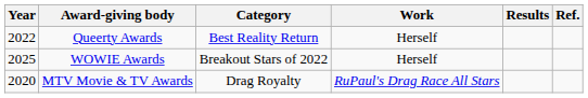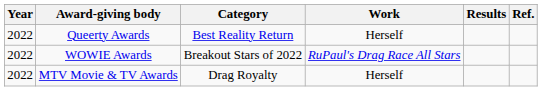 <table class="wikitable sortable" >
 <tr>
 <th>Year</th>
 <th>Award-giving body</th>
 <th>Category</th>
 <th>Work</th>
 <th>Results</th>
 <th>Ref.</th>
 </tr>
 <tr>
 <td style="text-align:center">2022</td>
 <td style="text-align:center"><a href='#'>Queerty Awards</a></td>
 <td style="text-align:center"><a href='#'>Best Reality Return</a></td>
 <td style="text-align:center">Herself</td>
 <td></td>
 <td style="text-align:center"></td>
 </tr>
 <tr>
-<td style="text-align:center">2025</td>
+<td style="text-align:center">2022</td>
 <td style="text-align:center"><a href='#'>WOWIE Awards</a></td>
 <td style="text-align:center">Breakout Stars of 2022</td>
+<td style="text-align:center"><a href='#'><em>RuPaul's Drag Race All Stars</em></a></td>
+<td></td>
+<td style="text-align:center"></td>
+</tr>
+<tr>
+<td style="text-align:center">2022</td>
+<td style="text-align:center"><a href='#'>MTV Movie & TV Awards</a></td>
+<td style="text-align:center">Drag Royalty</td>
 <td style="text-align:center">Herself</td>
 <td></td>
 <td style="text-align:center"></td>
 </tr>
-<tr>
-<td style="text-align:center">2020</td>
-<td style="text-align:center"><a href='#'>MTV Movie & TV Awards</a></td>
-<td style="text-align:center">Drag Royalty</td>
-<td style="text-align:center"><a href='#'><em>RuPaul's Drag Race All Stars</em></a></td>
-<td></td>
-<td style="text-align:center"></td>
-</tr>
 </table>
